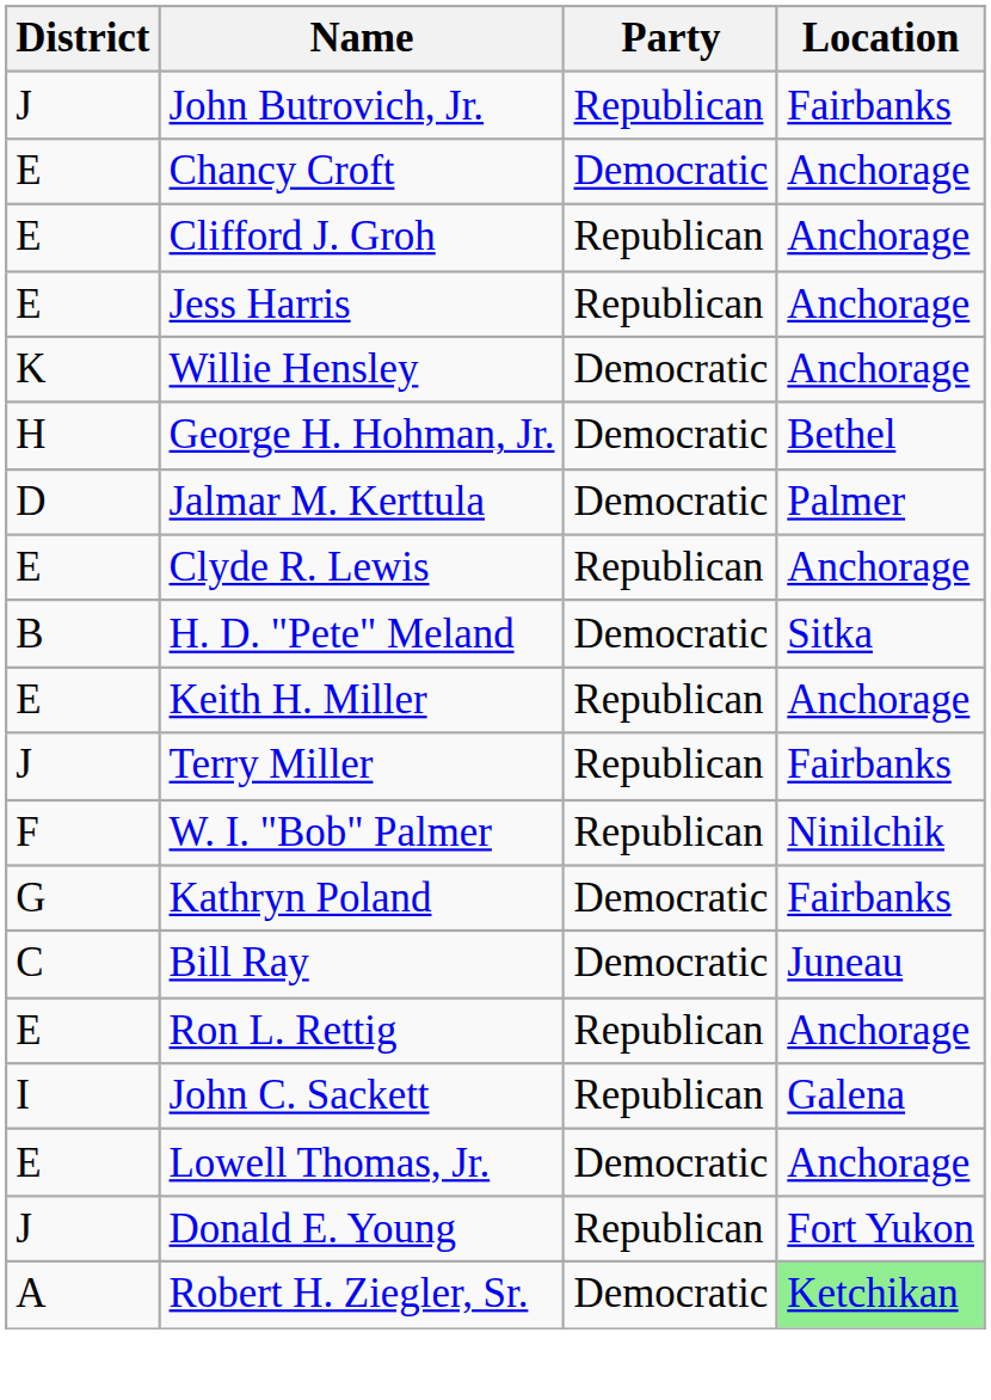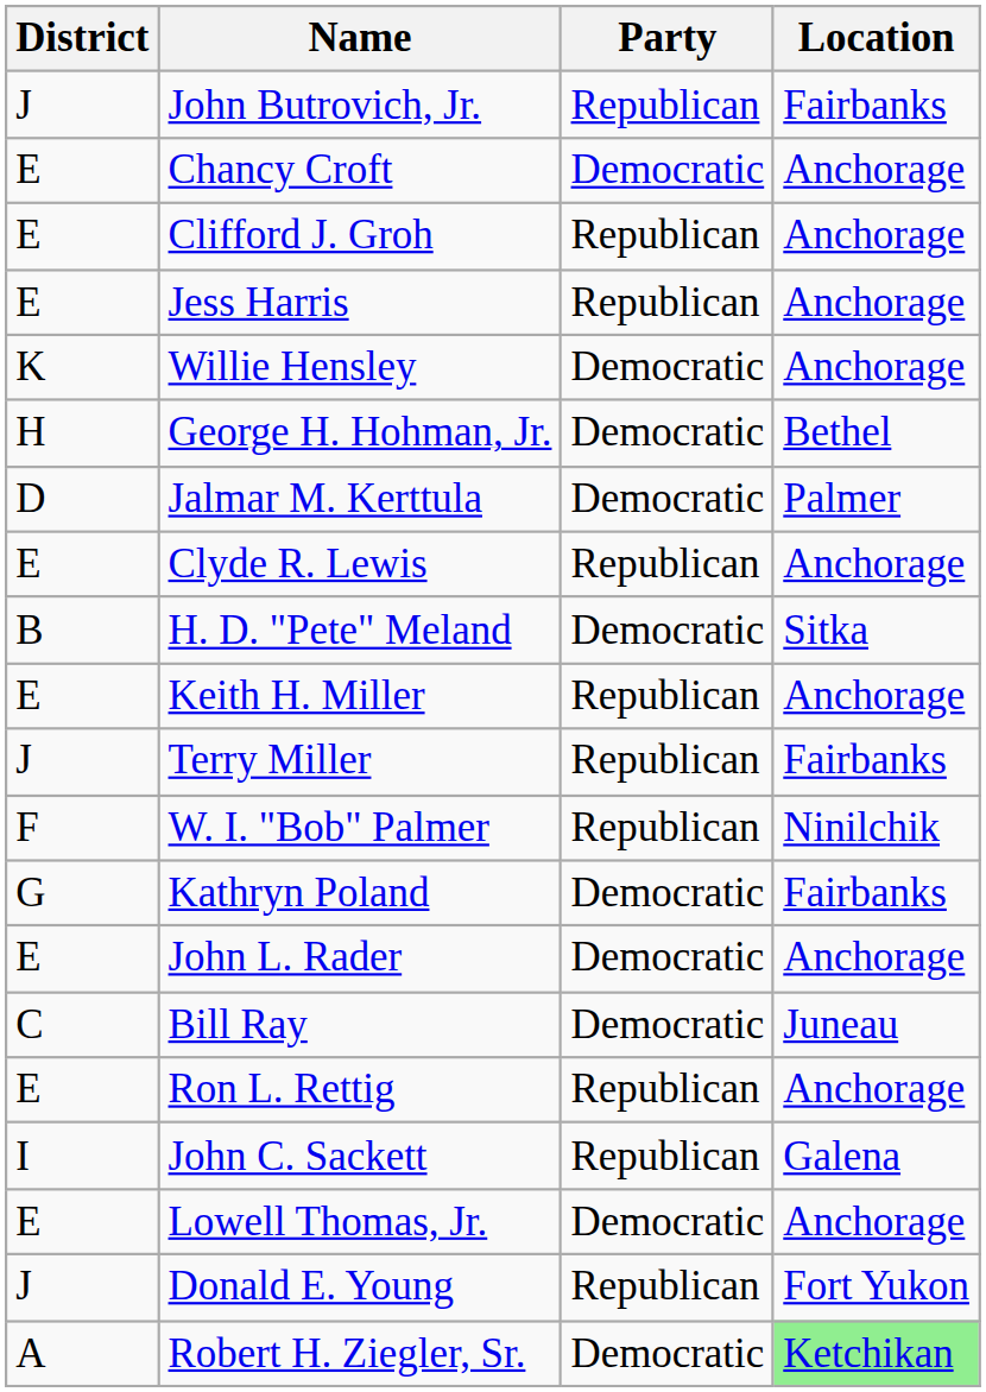 <table class="wikitable">
 <tr>
 <th>District</th>
 <th>Name</th>
 <th>Party</th>
 <th>Location</th>
 </tr>
 <tr>
 <td>J</td>
 <td><a href='#'>John Butrovich, Jr.</a></td>
 <td><a href='#'>Republican</a></td>
 <td><a href='#'>Fairbanks</a></td>
 </tr>
 <tr>
 <td>E</td>
 <td><a href='#'>Chancy Croft</a></td>
 <td><a href='#'>Democratic</a></td>
 <td><a href='#'>Anchorage</a></td>
 </tr>
 <tr>
 <td>E</td>
 <td><a href='#'>Clifford J. Groh</a></td>
 <td>Republican</td>
 <td><a href='#'>Anchorage</a></td>
 </tr>
 <tr>
 <td>E</td>
 <td><a href='#'>Jess Harris</a></td>
 <td>Republican</td>
 <td><a href='#'>Anchorage</a></td>
 </tr>
 <tr>
 <td>K</td>
 <td><a href='#'>Willie Hensley</a></td>
 <td>Democratic</td>
 <td><a href='#'>Anchorage</a></td>
 </tr>
 <tr>
 <td>H</td>
 <td><a href='#'>George H. Hohman, Jr.</a></td>
 <td>Democratic</td>
 <td><a href='#'>Bethel</a></td>
 </tr>
 <tr>
 <td>D</td>
 <td><a href='#'>Jalmar M. Kerttula</a></td>
 <td>Democratic</td>
 <td><a href='#'>Palmer</a></td>
 </tr>
 <tr>
 <td>E</td>
 <td><a href='#'>Clyde R. Lewis</a></td>
 <td>Republican</td>
 <td><a href='#'>Anchorage</a></td>
 </tr>
 <tr>
 <td>B</td>
 <td><a href='#'>H. D. "Pete" Meland</a></td>
 <td>Democratic</td>
 <td><a href='#'>Sitka</a></td>
 </tr>
 <tr>
 <td>E</td>
 <td><a href='#'>Keith H. Miller</a></td>
 <td>Republican</td>
 <td><a href='#'>Anchorage</a></td>
 </tr>
 <tr>
 <td>J</td>
 <td><a href='#'>Terry Miller</a></td>
 <td>Republican</td>
 <td><a href='#'>Fairbanks</a></td>
 </tr>
 <tr>
 <td>F</td>
 <td><a href='#'>W. I. "Bob" Palmer</a></td>
 <td>Republican</td>
 <td><a href='#'>Ninilchik</a></td>
 </tr>
 <tr>
 <td>G</td>
 <td><a href='#'>Kathryn Poland</a></td>
 <td>Democratic</td>
 <td><a href='#'>Fairbanks</a></td>
 </tr>
 <tr>
+<td>E</td>
+<td><a href='#'>John L. Rader</a></td>
+<td>Democratic</td>
+<td><a href='#'>Anchorage</a></td>
+</tr>
+<tr>
 <td>C</td>
 <td><a href='#'>Bill Ray</a></td>
 <td>Democratic</td>
 <td><a href='#'>Juneau</a></td>
 </tr>
 <tr>
 <td>E</td>
 <td><a href='#'>Ron L. Rettig</a></td>
 <td>Republican</td>
 <td><a href='#'>Anchorage</a></td>
 </tr>
 <tr>
 <td>I</td>
 <td><a href='#'>John C. Sackett</a></td>
 <td>Republican</td>
 <td><a href='#'>Galena</a></td>
 </tr>
 <tr>
 <td>E</td>
 <td><a href='#'>Lowell Thomas, Jr.</a></td>
 <td>Democratic</td>
 <td><a href='#'>Anchorage</a></td>
 </tr>
 <tr>
 <td>J</td>
 <td><a href='#'>Donald E. Young</a></td>
 <td>Republican</td>
 <td><a href='#'>Fort Yukon</a></td>
 </tr>
 <tr>
 <td>A</td>
 <td><a href='#'>Robert H. Ziegler, Sr.</a></td>
 <td>Democratic</td>
 <td style="background: lightgreen;"><a href='#'>Ketchikan</a></td>
 </tr>
 </table>
